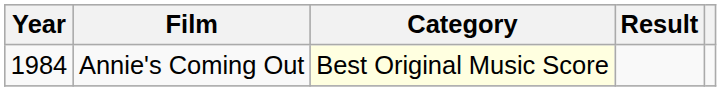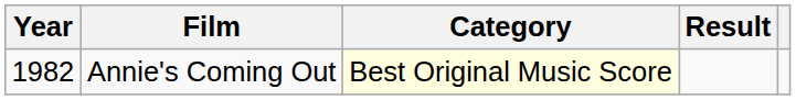 <table class="wikitable">
 <tr>
 <th>Year</th>
 <th>Film</th>
 <th>Category</th>
 <th>Result</th>
 <th></th>
 </tr>
 <tr>
-<td>1984</td>
+<td>1982</td>
 <td>Annie's Coming Out</td>
 <td style="background: lightyellow;">Best Original Music Score</td>
 <td></td>
 <td></td>
 </tr>
 </table>
